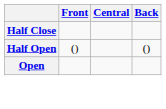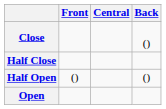 <table class="wikitable" style="text-align:center;">
 <tr>
 <th></th>
 <th><a href='#'>Front</a></th>
 <th><a href='#'>Central</a></th>
 <th><a href='#'>Back</a></th>
+</tr>
+<tr>
+<th><a href='#'>Close</a></th>
+<td></td>
+<td></td>
+<td><br>()</td>
 </tr>
 <tr>
 <th><a href='#'>Half Close</a></th>
 <td></td>
 <td></td>
 <td></td>
 </tr>
 <tr>
 <th><a href='#'>Half Open</a></th>
 <td>()</td>
 <td></td>
 <td>()</td>
 </tr>
 <tr>
 <th><a href='#'>Open</a></th>
 <td></td>
 <td></td>
 <td></td>
 </tr>
 </table>
